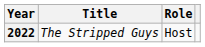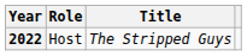 <table class="wikitable sortable plainrowheaders">
 <tr>
 <th scope="col">Year</th>
+<th scope="col">Role</th>
 <th scope="col">Title</th>
-<th scope="col">Role</th>
 <th scope="col" class="unsortable"></th>
 </tr>
 <tr>
 <th scope="row">2022</th>
+<td>Host</td>
 <td><em>The Stripped Guys</em></td>
-<td>Host</td>
 <td></td>
 </tr>
 </table>
